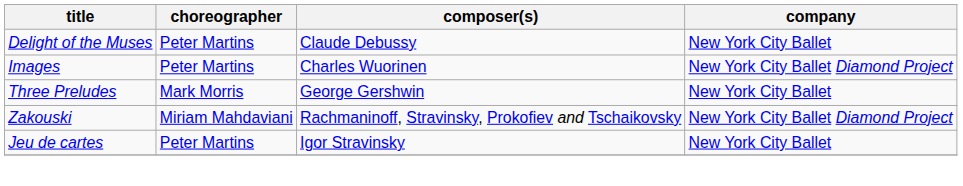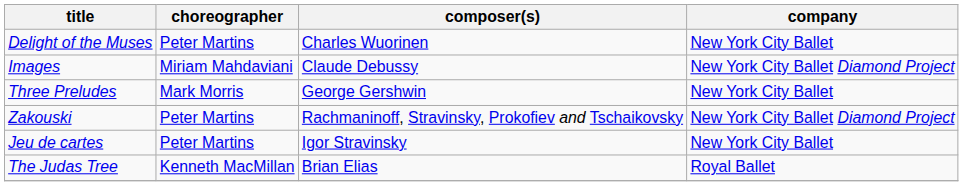 <table class="wikitable">
 <tr>
 <th>title</th>
 <th>choreographer</th>
 <th>composer(s)</th>
 <th>company</th>
 </tr>
 <tr>
 <td><em><a href='#'>Delight of the Muses</a></em></td>
 <td><a href='#'>Peter Martins</a></td>
-<td><a href='#'>Claude Debussy</a></td>
+<td><a href='#'>Charles Wuorinen</a></td>
 <td><a href='#'>New York City Ballet</a></td>
 </tr>
 <tr>
 <td><em><a href='#'>Images</a></em></td>
-<td><a href='#'>Peter Martins</a></td>
-<td><a href='#'>Charles Wuorinen</a></td>
+<td><a href='#'>Miriam Mahdaviani</a></td>
+<td><a href='#'>Claude Debussy</a></td>
 <td><a href='#'>New York City Ballet</a> <em><a href='#'>Diamond Project</a></em></td>
 </tr>
 <tr>
 <td><em><a href='#'>Three Preludes</a></em></td>
 <td><a href='#'>Mark Morris</a></td>
 <td><a href='#'>George Gershwin</a></td>
 <td><a href='#'>New York City Ballet</a></td>
 </tr>
 <tr>
 <td><em><a href='#'>Zakouski</a></em></td>
-<td><a href='#'>Miriam Mahdaviani</a></td>
+<td><a href='#'>Peter Martins</a></td>
 <td><a href='#'>Rachmaninoff</a>, <a href='#'>Stravinsky</a>, <a href='#'>Prokofiev</a> <em>and</em> <a href='#'>Tschaikovsky</a></td>
 <td><a href='#'>New York City Ballet</a> <em><a href='#'>Diamond Project</a></em></td>
 </tr>
 <tr>
 <td><em><a href='#'>Jeu de cartes</a></em></td>
 <td><a href='#'>Peter Martins</a></td>
 <td><a href='#'>Igor Stravinsky</a></td>
 <td><a href='#'>New York City Ballet</a></td>
 </tr>
 <tr>
+<td><em><a href='#'>The Judas Tree</a></em></td>
+<td><a href='#'>Kenneth MacMillan</a></td>
+<td><a href='#'>Brian Elias</a></td>
+<td><a href='#'>Royal Ballet</a></td>
+</tr>
+<tr>
 </tr>
 </table>
